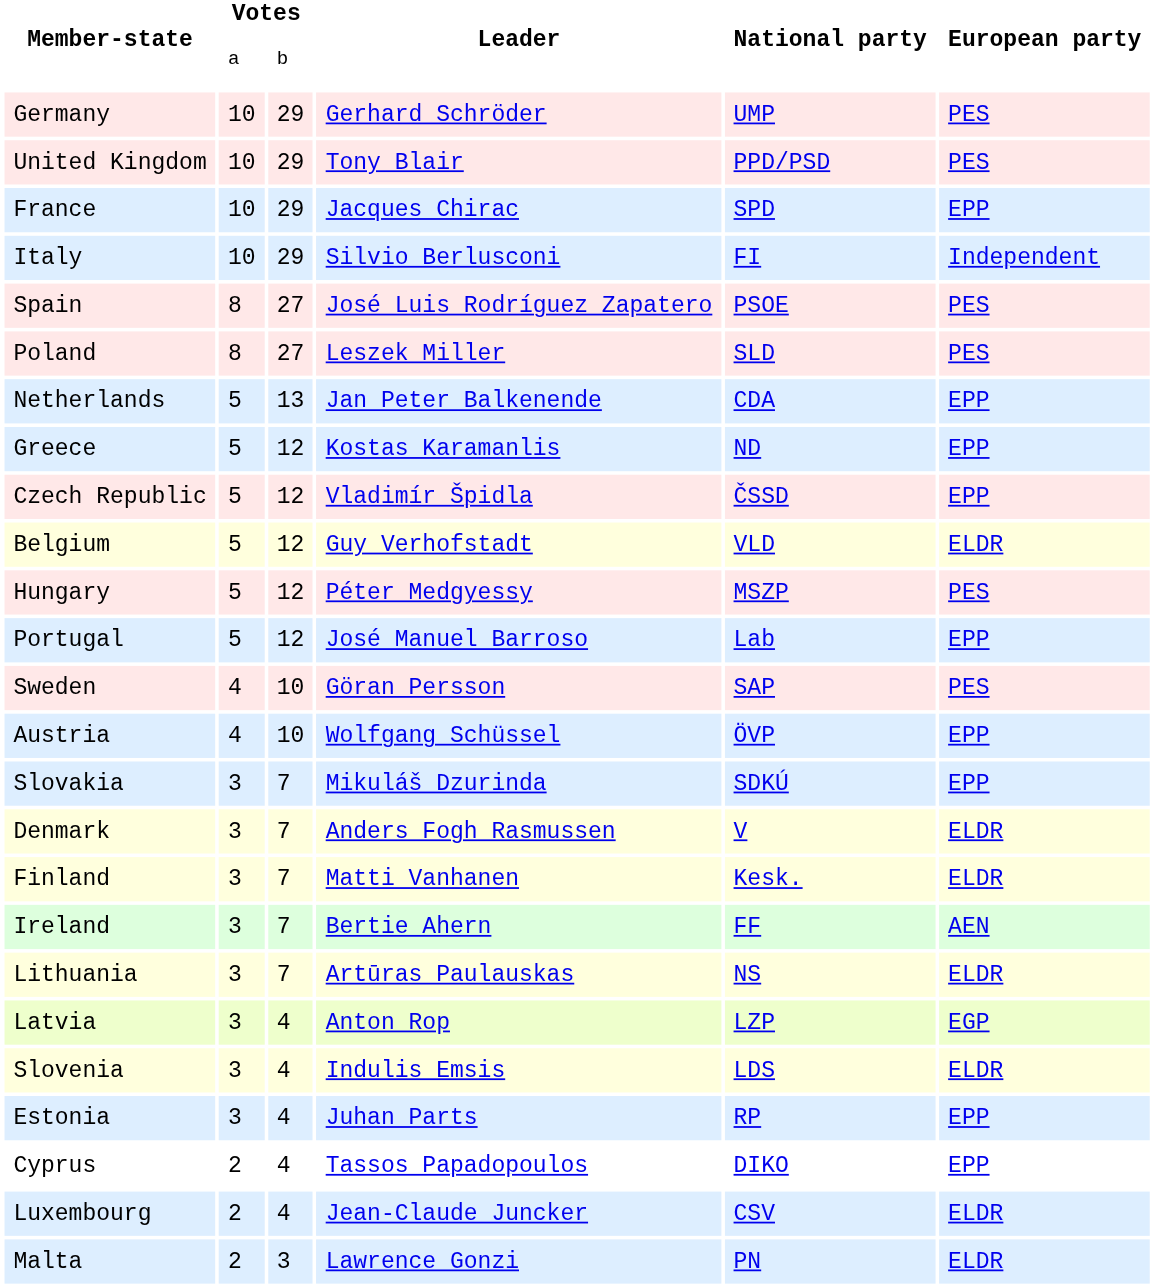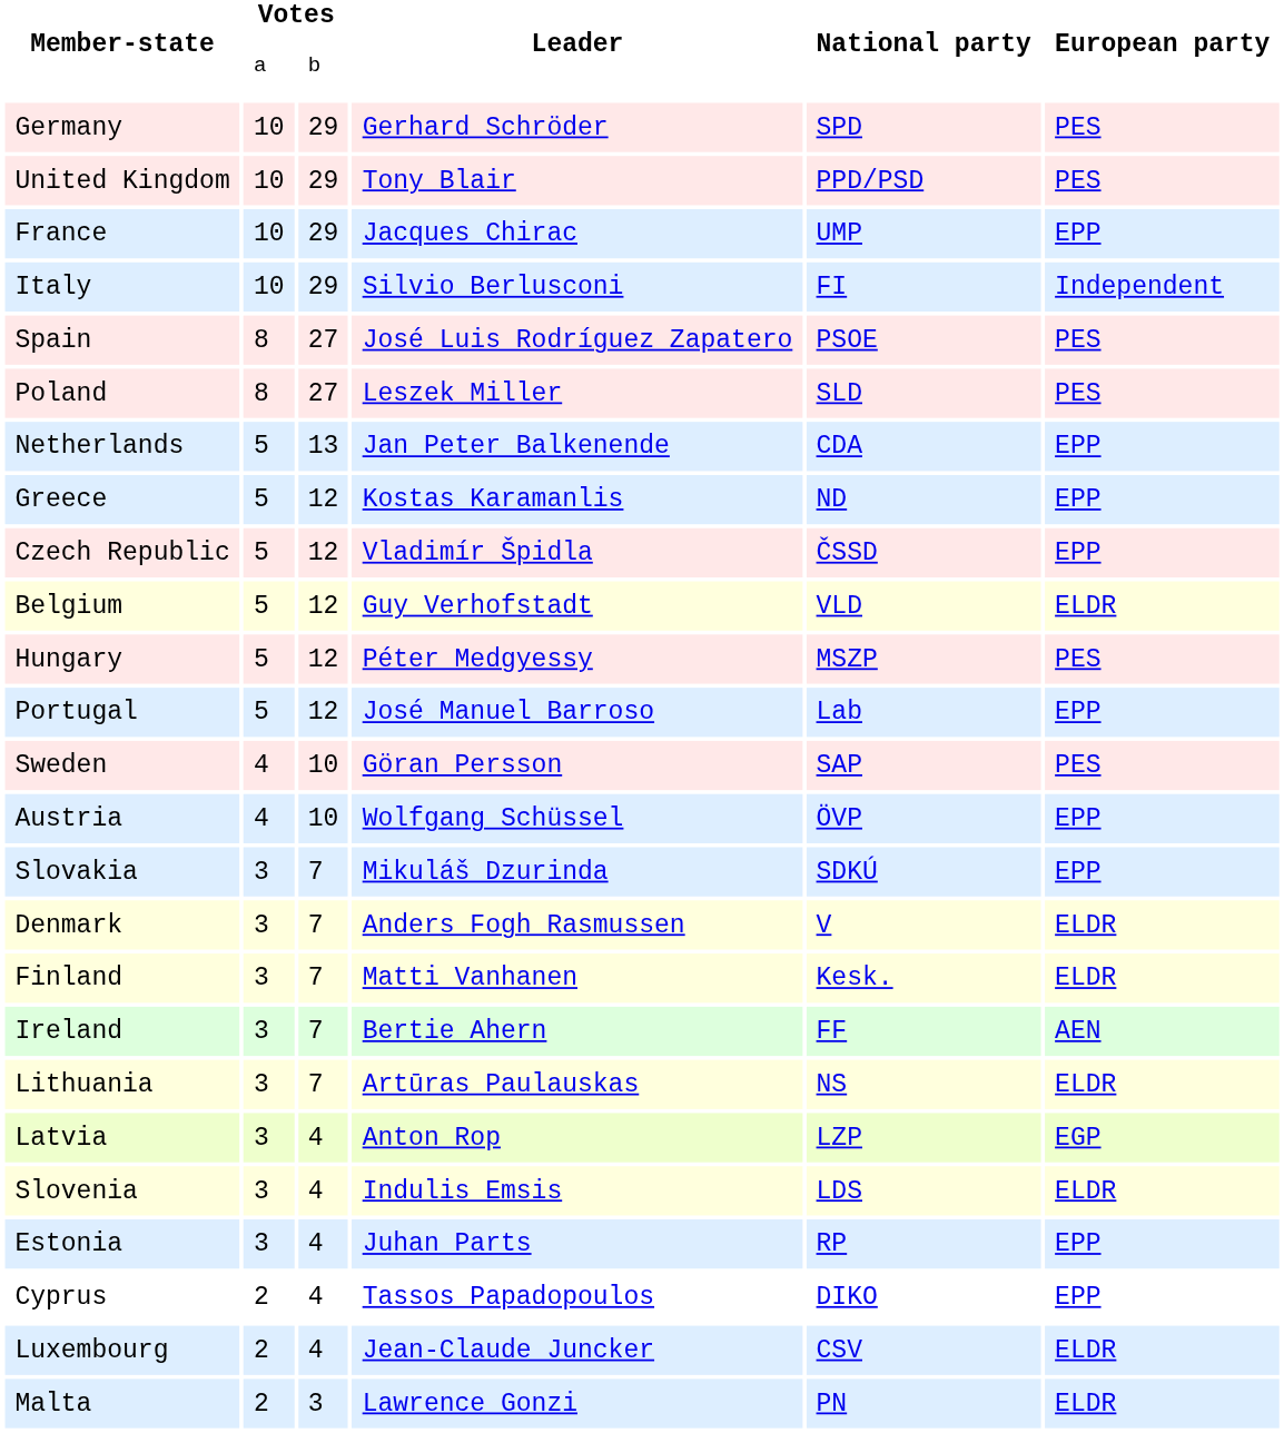 <table border=0 cellpadding=5 cellspacing=2>
 <tr ----bgcolor=lightgrey>
 <th rowspan=2>Member-state</th>
 <th colspan=2>Votes</th>
 <th rowspan=2>Leader</th>
 <th rowspan=2>National party</th>
 <th rowspan=2>European party</th>
 </tr>
 <tr ----bgcolor=lightgrey>
 <td><sup>a</sup></td>
 <td><sup>b</sup></td>
 </tr>
 <tr ---- bgcolor=#FFE8E8>
 <td>Germany</td>
 <td>10</td>
 <td>29</td>
 <td><a href='#'>Gerhard Schröder</a></td>
-<td><a href='#'>UMP</a></td>
+<td><a href='#'>SPD</a></td>
 <td><a href='#'>PES</a></td>
 </tr>
 <tr ---- bgcolor=#FFE8E8>
 <td>United Kingdom</td>
 <td>10</td>
 <td>29</td>
 <td><a href='#'>Tony Blair</a></td>
 <td><a href='#'>PPD/PSD</a></td>
 <td><a href='#'>PES</a></td>
 </tr>
 <tr ---- bgcolor=#DDEEFF>
 <td>France</td>
 <td>10</td>
 <td>29</td>
 <td><a href='#'>Jacques Chirac</a></td>
-<td><a href='#'>SPD</a></td>
+<td><a href='#'>UMP</a></td>
 <td><a href='#'>EPP</a></td>
 </tr>
 <tr ---- bgcolor=#DDEEFF>
 <td>Italy</td>
 <td>10</td>
 <td>29</td>
 <td><a href='#'>Silvio Berlusconi</a></td>
 <td><a href='#'>FI</a></td>
 <td><a href='#'>Independent</a></td>
 </tr>
 <tr ---- bgcolor=#FFE8E8>
 <td>Spain</td>
 <td>8</td>
 <td>27</td>
 <td><a href='#'>José Luis Rodríguez Zapatero</a></td>
 <td><a href='#'>PSOE</a></td>
 <td><a href='#'>PES</a></td>
 </tr>
 <tr ---- bgcolor=#FFE8E8>
 <td>Poland</td>
 <td>8</td>
 <td>27</td>
 <td><a href='#'>Leszek Miller</a></td>
 <td><a href='#'>SLD</a></td>
 <td><a href='#'>PES</a></td>
 </tr>
 <tr ---- bgcolor=#DDEEFF>
 <td>Netherlands</td>
 <td>5</td>
 <td>13</td>
 <td><a href='#'>Jan Peter Balkenende</a></td>
 <td><a href='#'>CDA</a></td>
 <td><a href='#'>EPP</a></td>
 </tr>
 <tr ---- bgcolor=#DDEEFF>
 <td>Greece</td>
 <td>5</td>
 <td>12</td>
 <td><a href='#'>Kostas Karamanlis</a></td>
 <td><a href='#'>ND</a></td>
 <td><a href='#'>EPP</a></td>
 </tr>
 <tr ---- bgcolor=#FFE8E8>
 <td>Czech Republic</td>
 <td>5</td>
 <td>12</td>
 <td><a href='#'>Vladimír Špidla</a></td>
 <td><a href='#'>ČSSD</a></td>
 <td><a href='#'>EPP</a></td>
 </tr>
 <tr ---- bgcolor=#FFFFDD>
 <td>Belgium</td>
 <td>5</td>
 <td>12</td>
 <td><a href='#'>Guy Verhofstadt</a></td>
 <td><a href='#'>VLD</a></td>
 <td><a href='#'>ELDR</a></td>
 </tr>
 <tr ---- bgcolor=#FFE8E8>
 <td>Hungary</td>
 <td>5</td>
 <td>12</td>
 <td><a href='#'>Péter Medgyessy</a></td>
 <td><a href='#'>MSZP</a></td>
 <td><a href='#'>PES</a></td>
 </tr>
 <tr ---- bgcolor=#DDEEFF>
 <td>Portugal</td>
 <td>5</td>
 <td>12</td>
 <td><a href='#'>José Manuel Barroso</a></td>
 <td><a href='#'>Lab</a></td>
 <td><a href='#'>EPP</a></td>
 </tr>
 <tr ---- bgcolor=#FFE8E8>
 <td>Sweden</td>
 <td>4</td>
 <td>10</td>
 <td><a href='#'>Göran Persson</a></td>
 <td><a href='#'>SAP</a></td>
 <td><a href='#'>PES</a></td>
 </tr>
 <tr ---- bgcolor=#DDEEFF>
 <td>Austria</td>
 <td>4</td>
 <td>10</td>
 <td><a href='#'>Wolfgang Schüssel</a></td>
 <td><a href='#'>ÖVP</a></td>
 <td><a href='#'>EPP</a></td>
 </tr>
 <tr ---- bgcolor=#DDEEFF>
 <td>Slovakia</td>
 <td>3</td>
 <td>7</td>
 <td><a href='#'>Mikuláš Dzurinda</a></td>
 <td><a href='#'>SDKÚ</a></td>
 <td><a href='#'>EPP</a></td>
 </tr>
 <tr ---- bgcolor=#FFFFDD>
 <td>Denmark</td>
 <td>3</td>
 <td>7</td>
 <td><a href='#'>Anders Fogh Rasmussen</a></td>
 <td><a href='#'>V</a></td>
 <td><a href='#'>ELDR</a></td>
 </tr>
 <tr ---- bgcolor=#FFFFDD>
 <td>Finland</td>
 <td>3</td>
 <td>7</td>
 <td><a href='#'>Matti Vanhanen</a></td>
 <td><a href='#'>Kesk.</a></td>
 <td><a href='#'>ELDR</a></td>
 </tr>
 <tr ---- bgcolor=#DDFFDD>
 <td>Ireland</td>
 <td>3</td>
 <td>7</td>
 <td><a href='#'>Bertie Ahern</a></td>
 <td><a href='#'>FF</a></td>
 <td><a href='#'>AEN</a></td>
 </tr>
 <tr ---- bgcolor=#FFFFDD>
 <td>Lithuania</td>
 <td>3</td>
 <td>7</td>
 <td><a href='#'>Artūras Paulauskas</a></td>
 <td><a href='#'>NS</a></td>
 <td><a href='#'>ELDR</a></td>
 </tr>
 <tr ---- bgcolor=#EEFFCC>
 <td>Latvia</td>
 <td>3</td>
 <td>4</td>
 <td><a href='#'>Anton Rop</a></td>
 <td><a href='#'>LZP</a></td>
 <td><a href='#'>EGP</a></td>
 </tr>
 <tr ---- bgcolor=#FFFFDD>
 <td>Slovenia</td>
 <td>3</td>
 <td>4</td>
 <td><a href='#'>Indulis Emsis</a></td>
 <td><a href='#'>LDS</a></td>
 <td><a href='#'>ELDR</a></td>
 </tr>
 <tr ---- bgcolor=#DDEEFF>
 <td>Estonia</td>
 <td>3</td>
 <td>4</td>
 <td><a href='#'>Juhan Parts</a></td>
 <td><a href='#'>RP</a></td>
 <td><a href='#'>EPP</a></td>
 </tr>
 <tr ----bgcolor=lightgrey>
 <td>Cyprus</td>
 <td>2</td>
 <td>4</td>
 <td><a href='#'>Tassos Papadopoulos</a></td>
 <td><a href='#'>DIKO</a></td>
 <td><a href='#'>EPP</a></td>
 </tr>
 <tr ---- bgcolor=#DDEEFF>
 <td>Luxembourg</td>
 <td>2</td>
 <td>4</td>
 <td><a href='#'>Jean-Claude Juncker</a></td>
 <td><a href='#'>CSV</a></td>
 <td><a href='#'>ELDR</a></td>
 </tr>
 <tr ---- bgcolor=#DDEEFF>
 <td>Malta</td>
 <td>2</td>
 <td>3</td>
 <td><a href='#'>Lawrence Gonzi</a></td>
 <td><a href='#'>PN</a></td>
 <td><a href='#'>ELDR</a></td>
 </tr>
 </table>
